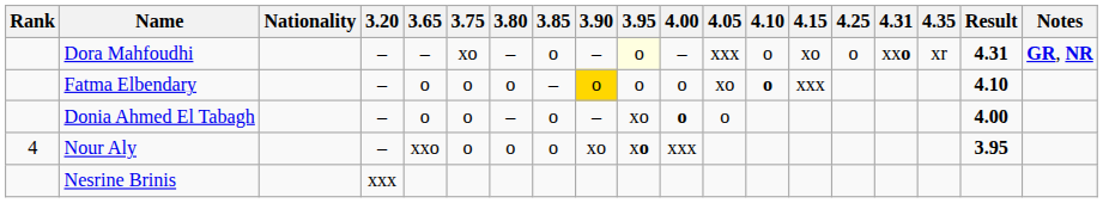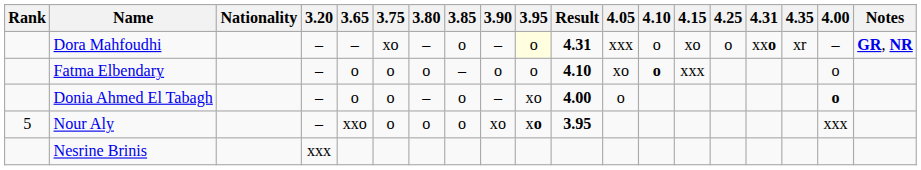 <table class="wikitable sortable" style="text-align:center; font-size:90%">
 <tr>
 <th>Rank</th>
 <th>Name</th>
 <th>Nationality</th>
 <th>3.20</th>
 <th>3.65</th>
 <th>3.75</th>
 <th>3.80</th>
 <th>3.85</th>
 <th>3.90</th>
 <th>3.95</th>
-<th>4.00</th>
+<th>Result</th>
 <th>4.05</th>
 <th>4.10</th>
 <th>4.15</th>
 <th>4.25</th>
 <th>4.31</th>
 <th>4.35</th>
-<th>Result</th>
+<th>4.00</th>
 <th>Notes</th>
 </tr>
 <tr>
 <td></td>
 <td align=left><a href='#'>Dora Mahfoudhi</a></td>
 <td align=left></td>
 <td>–</td>
 <td>–</td>
 <td>xo</td>
 <td>–</td>
 <td>o</td>
 <td>–</td>
 <td style="background: lightyellow;">o</td>
-<td>–</td>
+<td><strong>4.31</strong></td>
 <td>xxx</td>
 <td>o</td>
 <td>xo</td>
 <td>o</td>
 <td>xx<strong>o</strong></td>
 <td>xr</td>
-<td><strong>4.31</strong></td>
+<td>–</td>
 <td><strong><a href='#'>GR</a></strong>, <strong><a href='#'>NR</a></strong></td>
 </tr>
 <tr>
 <td></td>
 <td align=left><a href='#'>Fatma Elbendary</a></td>
 <td align=left></td>
 <td>–</td>
 <td>o</td>
 <td>o</td>
 <td>o</td>
 <td>–</td>
-<td style="background: gold;">o</td>
 <td>o</td>
 <td>o</td>
+<td><strong>4.10</strong></td>
 <td>xo</td>
 <td><strong>o</strong></td>
 <td>xxx</td>
 <td></td>
 <td></td>
 <td></td>
-<td><strong>4.10</strong></td>
+<td>o</td>
 <td></td>
 </tr>
 <tr>
 <td></td>
 <td align=left><a href='#'>Donia Ahmed El Tabagh</a></td>
 <td align=left></td>
 <td>–</td>
 <td>o</td>
 <td>o</td>
 <td>–</td>
 <td>o</td>
 <td>–</td>
 <td>xo</td>
-<td><strong>o</strong></td>
+<td><strong>4.00</strong></td>
 <td>o</td>
 <td></td>
 <td></td>
 <td></td>
 <td></td>
 <td></td>
-<td><strong>4.00</strong></td>
+<td><strong>o</strong></td>
 <td></td>
 </tr>
 <tr>
-<td>4</td>
+<td>5</td>
 <td align=left><a href='#'>Nour Aly</a></td>
 <td align=left></td>
 <td>–</td>
 <td>xxo</td>
 <td>o</td>
 <td>o</td>
 <td>o</td>
 <td>xo</td>
 <td>x<strong>o</strong></td>
-<td>xxx</td>
+<td><strong>3.95</strong></td>
 <td></td>
 <td></td>
 <td></td>
 <td></td>
 <td></td>
 <td></td>
-<td><strong>3.95</strong></td>
+<td>xxx</td>
 <td></td>
 </tr>
 <tr>
 <td></td>
 <td align=left><a href='#'>Nesrine Brinis</a></td>
 <td align=left></td>
 <td>xxx</td>
 <td></td>
 <td></td>
 <td></td>
 <td></td>
 <td></td>
 <td></td>
+<td><strong></strong></td>
 <td></td>
 <td></td>
 <td></td>
 <td></td>
 <td></td>
 <td></td>
 <td></td>
-<td><strong></strong></td>
 <td></td>
 </tr>
 </table>
